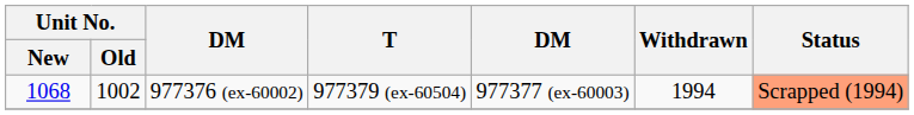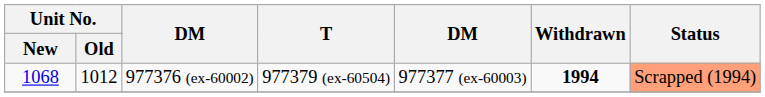 <table class="wikitable">
 <tr>
 <th colspan=2>Unit No.</th>
 <th rowspan=2>DM</th>
 <th rowspan=2>T</th>
 <th rowspan=2>DM</th>
 <th rowspan=2>Withdrawn</th>
 <th align=left rowspan=2>Status</th>
 </tr>
 <tr>
 <th width=55>New</th>
 <th>Old</th>
 </tr>
 <tr>
 <td align=center><a href='#'>1068</a></td>
-<td align=center>1002</td>
+<td align=center>1012</td>
 <td align=center>977376 <small>(ex-60002)</small></td>
 <td align=center>977379 <small>(ex-60504)</small></td>
 <td align=center>977377 <small>(ex-60003)</small></td>
-<td align=center>1994</td>
+<td align=center><strong>1994</strong></td>
 <td style="background: lightsalmon;">Scrapped (1994)</td>
 </tr>
 <tr>
 </tr>
 </table>
